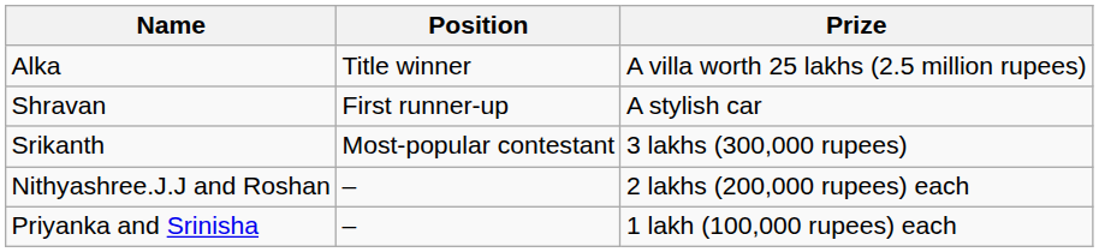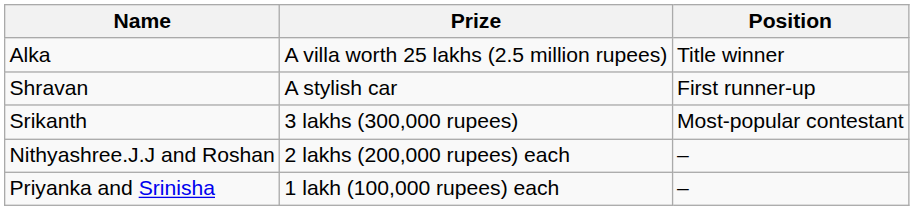 <table class="wikitable">
 <tr>
 <th>Name</th>
+<th>Prize</th>
 <th>Position</th>
-<th>Prize</th>
 </tr>
 <tr>
 <td>Alka</td>
+<td>A villa worth 25 lakhs (2.5 million rupees)</td>
 <td>Title winner</td>
-<td>A villa worth 25 lakhs (2.5 million rupees)</td>
 </tr>
 <tr>
 <td>Shravan</td>
+<td>A stylish car</td>
 <td>First runner-up</td>
-<td>A stylish car</td>
 </tr>
 <tr>
 <td>Srikanth</td>
+<td>3 lakhs (300,000 rupees)</td>
 <td>Most-popular contestant</td>
-<td>3 lakhs (300,000 rupees)</td>
 </tr>
 <tr>
 <td>Nithyashree.J.J and Roshan</td>
+<td>2 lakhs (200,000 rupees) each</td>
 <td>–</td>
-<td>2 lakhs (200,000 rupees) each</td>
 </tr>
 <tr>
 <td>Priyanka and <a href='#'>Srinisha</a></td>
+<td>1 lakh (100,000 rupees) each</td>
 <td>–</td>
-<td>1 lakh (100,000 rupees) each</td>
 </tr>
 </table>
